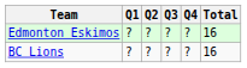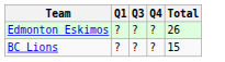 <table class="wikitable">
 <tr>
 <th>Team</th>
 <th>Q1</th>
-<th>Q2</th>
 <th>Q3</th>
 <th>Q4</th>
 <th>Total</th>
 </tr>
 <tr style="background-color:#ddffdd">
 <td><a href='#'>Edmonton Eskimos</a></td>
 <td>?</td>
 <td>?</td>
 <td>?</td>
-<td>?</td>
-<td>16</td>
+<td>26</td>
 </tr>
 <tr>
 <td><a href='#'>BC Lions</a></td>
 <td>?</td>
 <td>?</td>
 <td>?</td>
-<td>?</td>
-<td>16</td>
+<td>15</td>
 </tr>
 </table>
